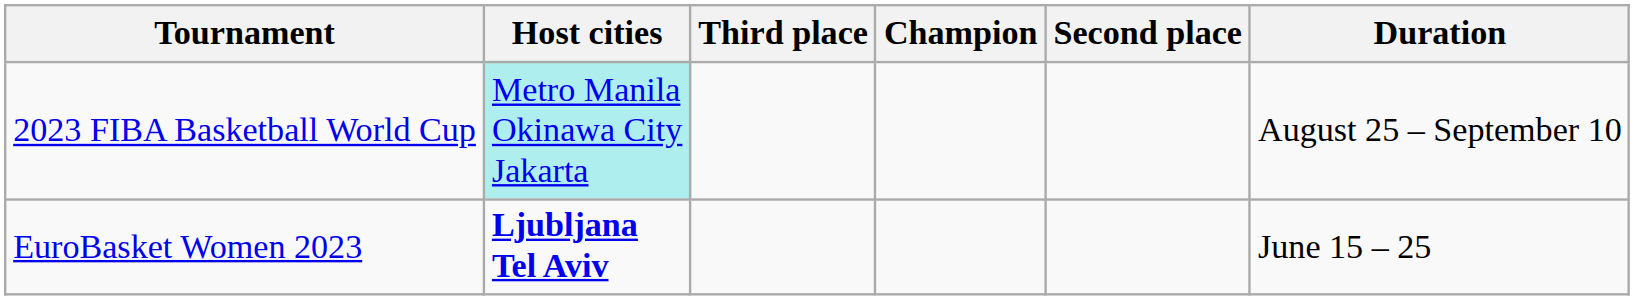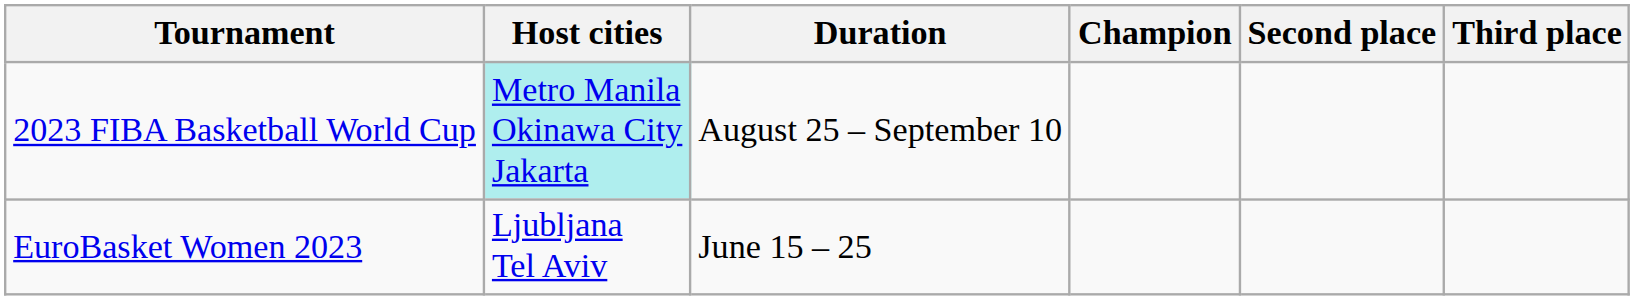 <table class="wikitable" style="font-size:90%">
 <tr>
 <th>Tournament</th>
 <th>Host cities</th>
-<th> Third place</th>
+<th>Duration</th>
 <th> Champion</th>
 <th> Second place</th>
-<th>Duration</th>
+<th> Third place</th>
 </tr>
 <tr>
 <td><a href='#'>2023 FIBA Basketball World Cup</a></td>
 <td style="background: paleturquoise;"> <a href='#'>Metro Manila</a><br> <a href='#'>Okinawa City</a><br> <a href='#'>Jakarta</a></td>
-<td></td>
+<td>August 25 – September 10</td>
 <td><strong></strong></td>
 <td></td>
-<td>August 25 – September 10</td>
+<td></td>
 </tr>
 <tr>
 <td><a href='#'>EuroBasket Women 2023</a></td>
-<td><strong> <a href='#'>Ljubljana</a><br> <a href='#'>Tel Aviv</a></strong></td>
-<td></td>
+<td> <a href='#'>Ljubljana</a><br> <a href='#'>Tel Aviv</a></td>
+<td>June 15 – 25</td>
 <td><strong></strong></td>
 <td></td>
-<td>June 15 – 25</td>
+<td></td>
 </tr>
 </table>
